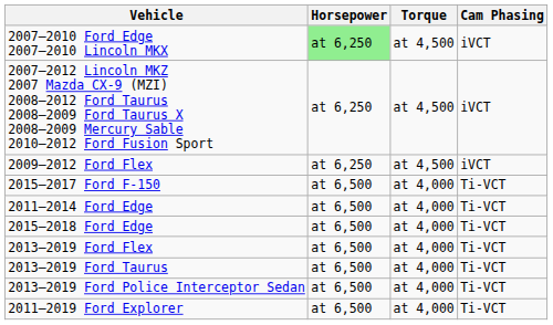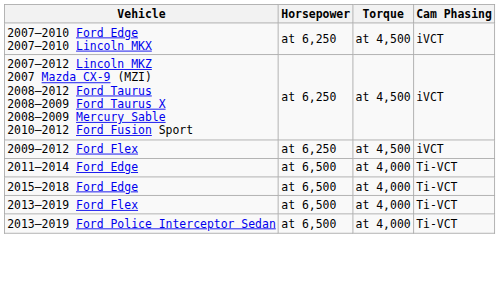 <table class="wikitable sortable">
 <tr>
 <th>Vehicle</th>
 <th>Horsepower</th>
 <th>Torque</th>
 <th>Cam Phasing</th>
 </tr>
 <tr>
 <td>2007–2010 <a href='#'>Ford Edge</a><br>2007–2010 <a href='#'>Lincoln MKX</a></td>
-<td style="background: lightgreen;"> at 6,250</td>
+<td> at 6,250</td>
 <td> at 4,500</td>
 <td>iVCT</td>
 </tr>
 <tr>
 <td>2007–2012 <a href='#'>Lincoln MKZ</a><br>2007 <a href='#'>Mazda CX-9</a> (MZI)<br>2008–2012 <a href='#'>Ford Taurus</a><br>2008–2009 <a href='#'>Ford Taurus X</a><br>2008–2009 <a href='#'>Mercury Sable</a><br>2010–2012 <a href='#'>Ford Fusion</a> Sport</td>
 <td> at 6,250</td>
 <td> at 4,500</td>
 <td>iVCT</td>
 </tr>
 <tr>
 <td>2009–2012 <a href='#'>Ford Flex</a></td>
 <td> at 6,250</td>
 <td> at 4,500</td>
 <td>iVCT</td>
-</tr>
-<tr>
-<td>2015–2017 <a href='#'>Ford F-150</a></td>
-<td> at 6,500</td>
-<td> at 4,000</td>
-<td>Ti-VCT</td>
 </tr>
 <tr>
 <td>2011–2014 <a href='#'>Ford Edge</a></td>
 <td> at 6,500</td>
 <td> at 4,000</td>
 <td>Ti-VCT</td>
 </tr>
 <tr>
 <td>2015–2018 <a href='#'>Ford Edge</a></td>
 <td> at 6,500</td>
 <td> at 4,000</td>
 <td>Ti-VCT</td>
 </tr>
 <tr>
 <td>2013–2019 <a href='#'>Ford Flex</a></td>
 <td> at 6,500</td>
 <td> at 4,000</td>
 <td>Ti-VCT</td>
 </tr>
 <tr>
-<td>2013–2019 <a href='#'>Ford Taurus</a></td>
-<td> at 6,500</td>
-<td> at 4,000</td>
-<td>Ti-VCT</td>
-</tr>
-<tr>
 <td>2013–2019 <a href='#'>Ford Police Interceptor Sedan</a></td>
 <td> at 6,500</td>
 <td> at 4,000</td>
 <td>Ti-VCT</td>
 </tr>
-<tr>
-<td>2011–2019 <a href='#'>Ford Explorer</a></td>
-<td> at 6,500</td>
-<td> at 4,000</td>
-<td>Ti-VCT</td>
-</tr>
 </table>
